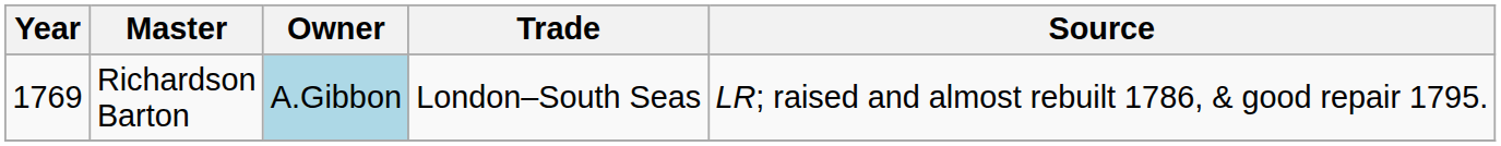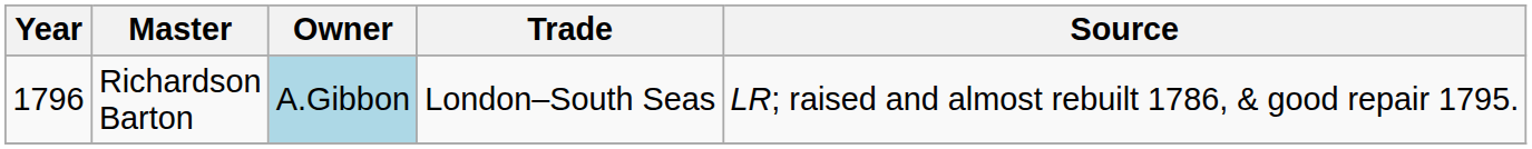 <table class=" wikitable">
 <tr>
 <th>Year</th>
 <th>Master</th>
 <th>Owner</th>
 <th>Trade</th>
 <th>Source</th>
 </tr>
 <tr>
-<td>1769</td>
+<td>1796</td>
 <td>Richardson<br>Barton</td>
 <td style="background: lightblue;">A.Gibbon</td>
 <td>London–South Seas</td>
 <td><em>LR</em>; raised and almost rebuilt 1786, & good repair 1795.</td>
 </tr>
 <tr>
 </tr>
 </table>
